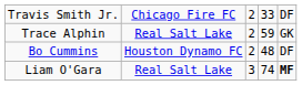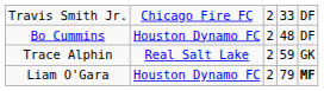 <table class="wikitable" style="text-align: center;">
 <tr>
 <td> Travis Smith Jr.</td>
 <td><a href='#'>Chicago Fire FC</a></td>
 <td>2</td>
 <td>33</td>
+<td>DF</td>
+</tr>
+<tr>
+<td> <a href='#'>Bo Cummins</a></td>
+<td><a href='#'>Houston Dynamo FC</a></td>
+<td>2</td>
+<td>48</td>
 <td>DF</td>
 </tr>
 <tr>
 <td> Trace Alphin</td>
 <td><a href='#'>Real Salt Lake</a></td>
 <td>2</td>
 <td>59</td>
 <td>GK</td>
 </tr>
 <tr>
-<td> <a href='#'>Bo Cummins</a></td>
+<td> Liam O'Gara</td>
 <td><a href='#'>Houston Dynamo FC</a></td>
 <td>2</td>
-<td>48</td>
-<td>DF</td>
-</tr>
-<tr>
-<td> Liam O'Gara</td>
-<td><a href='#'>Real Salt Lake</a></td>
-<td>3</td>
-<td>74</td>
+<td>79</td>
 <td><strong>MF</strong></td>
 </tr>
 </table>
